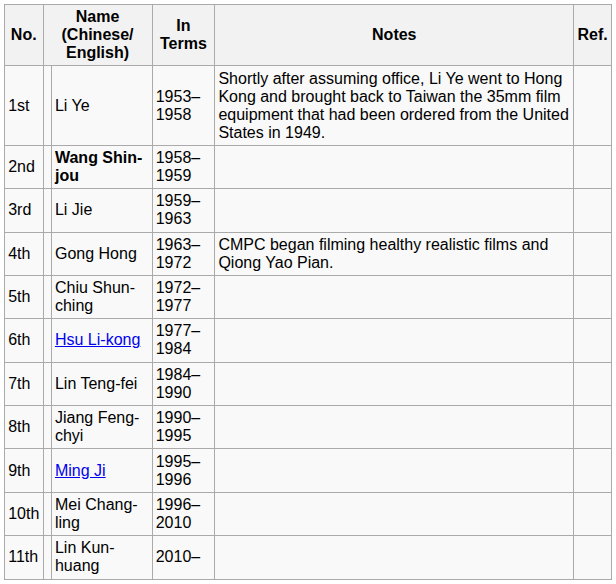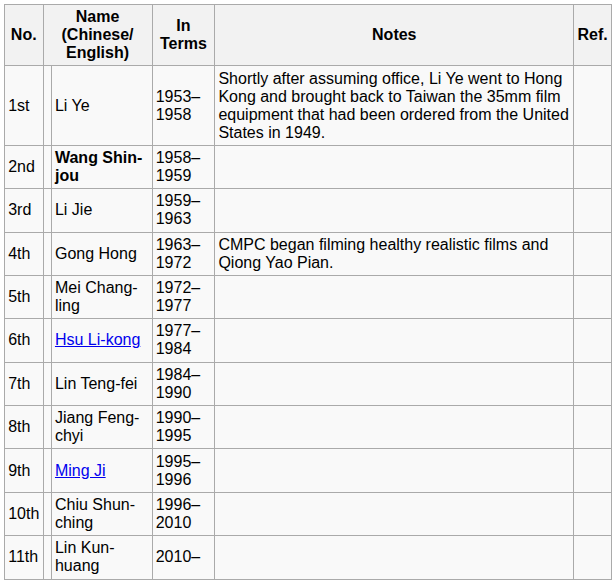 <table class="wikitable">
 <tr>
 <th>No.</th>
 <th colspan="2">Name (Chinese/ English)</th>
 <th>In Terms</th>
 <th>Notes</th>
 <th>Ref.</th>
 </tr>
 <tr>
 <td>1st</td>
 <td></td>
 <td>Li Ye</td>
 <td>1953–1958</td>
 <td>Shortly after assuming office, Li Ye went to Hong Kong and brought back to Taiwan the 35mm film equipment that had been ordered from the United States in 1949.</td>
 <td></td>
 </tr>
 <tr>
 <td>2nd</td>
 <td></td>
 <td><strong>Wang Shin-jou</strong></td>
 <td>1958–1959</td>
 <td></td>
 <td></td>
 </tr>
 <tr>
 <td>3rd</td>
 <td></td>
 <td>Li Jie</td>
 <td>1959–1963</td>
 <td></td>
 <td></td>
 </tr>
 <tr>
 <td>4th</td>
 <td></td>
 <td>Gong Hong</td>
 <td>1963–1972</td>
 <td>CMPC began filming healthy realistic films and Qiong Yao Pian.</td>
 <td></td>
 </tr>
 <tr>
 <td>5th</td>
 <td></td>
-<td>Chiu Shun-ching</td>
+<td>Mei Chang-ling</td>
 <td>1972–1977</td>
 <td></td>
 <td></td>
 </tr>
 <tr>
 <td>6th</td>
 <td></td>
 <td><a href='#'>Hsu Li-kong</a></td>
 <td>1977–1984</td>
 <td></td>
 <td></td>
 </tr>
 <tr>
 <td>7th</td>
 <td></td>
 <td>Lin Teng-fei</td>
 <td>1984–1990</td>
 <td></td>
 <td></td>
 </tr>
 <tr>
 <td>8th</td>
 <td></td>
 <td>Jiang Feng-chyi</td>
 <td>1990–1995</td>
 <td></td>
 <td></td>
 </tr>
 <tr>
 <td>9th</td>
 <td></td>
 <td><a href='#'>Ming Ji</a></td>
 <td>1995–1996</td>
 <td></td>
 <td></td>
 </tr>
 <tr>
 <td>10th</td>
 <td></td>
-<td>Mei Chang-ling</td>
+<td>Chiu Shun-ching</td>
 <td>1996–2010</td>
 <td></td>
 <td></td>
 </tr>
 <tr>
 <td>11th</td>
 <td></td>
 <td>Lin Kun-huang</td>
 <td>2010–</td>
 <td></td>
 <td></td>
 </tr>
 </table>
